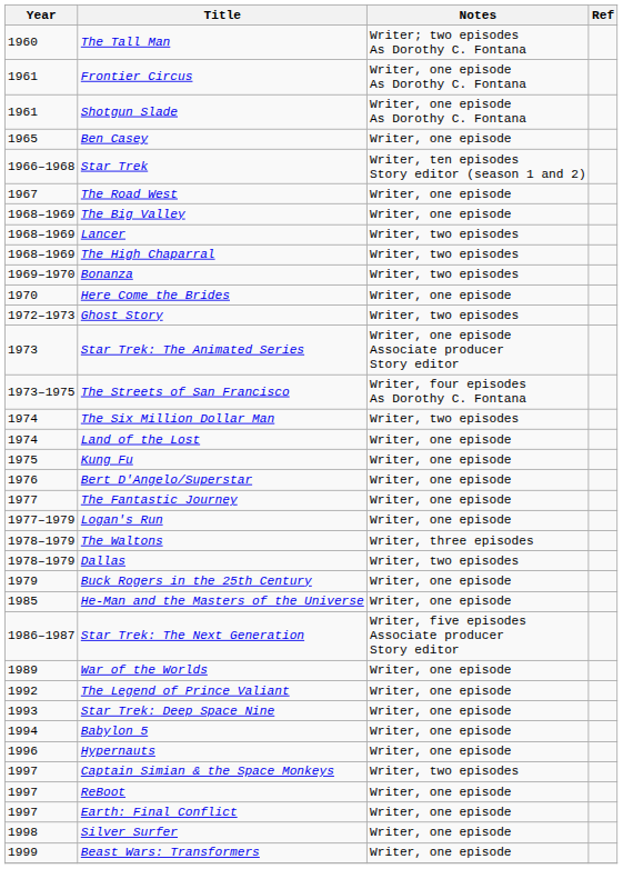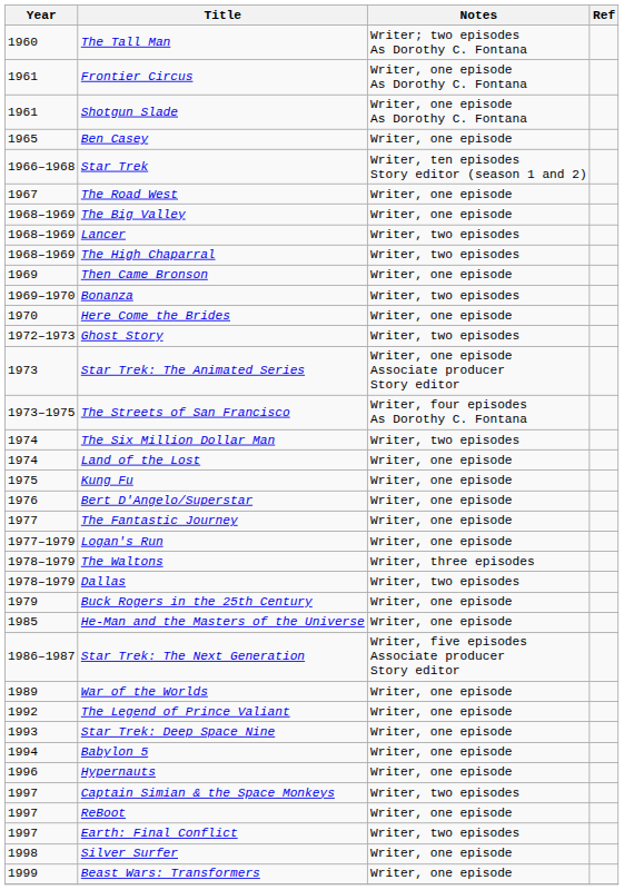 <table class="wikitable">
 <tr>
 <th>Year</th>
 <th>Title</th>
 <th>Notes</th>
 <th>Ref</th>
 </tr>
 <tr>
 <td>1960</td>
 <td><em><a href='#'>The Tall Man</a></em></td>
 <td>Writer; two episodes<br>As Dorothy C. Fontana</td>
 <td></td>
 </tr>
 <tr>
 <td>1961</td>
 <td><em><a href='#'>Frontier Circus</a></em></td>
 <td>Writer, one episode<br>As Dorothy C. Fontana</td>
 <td></td>
 </tr>
 <tr>
 <td>1961</td>
 <td><em><a href='#'>Shotgun Slade</a></em></td>
 <td>Writer, one episode<br>As Dorothy C. Fontana</td>
 <td></td>
 </tr>
 <tr>
 <td>1965</td>
 <td><em><a href='#'>Ben Casey</a></em></td>
 <td>Writer, one episode</td>
 <td></td>
 </tr>
 <tr>
 <td>1966–1968</td>
 <td><em><a href='#'>Star Trek</a></em></td>
 <td>Writer, ten episodes<br>Story editor (season 1 and 2)</td>
 <td></td>
 </tr>
 <tr>
 <td>1967</td>
 <td><em><a href='#'>The Road West</a></em></td>
 <td>Writer, one episode</td>
 <td></td>
 </tr>
 <tr>
 <td>1968–1969</td>
 <td><em><a href='#'>The Big Valley</a></em></td>
 <td>Writer, one episode</td>
 <td></td>
 </tr>
 <tr>
 <td>1968–1969</td>
 <td><em><a href='#'>Lancer</a></em></td>
 <td>Writer, two episodes</td>
 <td></td>
 </tr>
 <tr>
 <td>1968–1969</td>
 <td><em><a href='#'>The High Chaparral</a></em></td>
 <td>Writer, two episodes</td>
+<td></td>
+</tr>
+<tr>
+<td>1969</td>
+<td><em><a href='#'>Then Came Bronson</a></em></td>
+<td>Writer, one episode</td>
 <td></td>
 </tr>
 <tr>
 <td>1969–1970</td>
 <td><em><a href='#'>Bonanza</a></em></td>
 <td>Writer, two episodes</td>
 <td></td>
 </tr>
 <tr>
 <td>1970</td>
 <td><em><a href='#'>Here Come the Brides</a></em></td>
 <td>Writer, one episode</td>
 <td></td>
 </tr>
 <tr>
 <td>1972–1973</td>
 <td><em><a href='#'>Ghost Story</a></em></td>
 <td>Writer, two episodes</td>
 <td></td>
 </tr>
 <tr>
 <td>1973</td>
 <td><em><a href='#'>Star Trek: The Animated Series</a></em></td>
 <td>Writer, one episode<br>Associate producer<br>Story editor</td>
 <td></td>
 </tr>
 <tr>
 <td>1973–1975</td>
 <td><em><a href='#'>The Streets of San Francisco</a></em></td>
 <td>Writer, four episodes<br>As Dorothy C. Fontana</td>
 <td></td>
 </tr>
 <tr>
 <td>1974</td>
 <td><em><a href='#'>The Six Million Dollar Man</a></em></td>
 <td>Writer, two episodes</td>
 <td></td>
 </tr>
 <tr>
 <td>1974</td>
 <td><em><a href='#'>Land of the Lost</a></em></td>
 <td>Writer, one episode</td>
 <td></td>
 </tr>
 <tr>
 <td>1975</td>
 <td><em><a href='#'>Kung Fu</a></em></td>
 <td>Writer, one episode</td>
 <td></td>
 </tr>
 <tr>
 <td>1976</td>
 <td><em><a href='#'>Bert D'Angelo/Superstar</a></em></td>
 <td>Writer, one episode</td>
 <td></td>
 </tr>
 <tr>
 <td>1977</td>
 <td><em><a href='#'>The Fantastic Journey</a></em></td>
 <td>Writer, one episode</td>
 <td></td>
 </tr>
 <tr>
 <td>1977–1979</td>
 <td><em><a href='#'>Logan's Run</a></em></td>
 <td>Writer, one episode</td>
 <td></td>
 </tr>
 <tr>
 <td>1978–1979</td>
 <td><em><a href='#'>The Waltons</a></em></td>
 <td>Writer, three episodes</td>
 <td></td>
 </tr>
 <tr>
 <td>1978–1979</td>
 <td><em><a href='#'>Dallas</a></em></td>
 <td>Writer, two episodes</td>
 <td></td>
 </tr>
 <tr>
 <td>1979</td>
 <td><em><a href='#'>Buck Rogers in the 25th Century</a></em></td>
 <td>Writer, one episode</td>
 <td></td>
 </tr>
 <tr>
 <td>1985</td>
 <td><em><a href='#'>He-Man and the Masters of the Universe</a></em></td>
 <td>Writer, one episode</td>
 <td></td>
 </tr>
 <tr>
 <td>1986–1987</td>
 <td><em><a href='#'>Star Trek: The Next Generation</a></em></td>
 <td>Writer, five episodes<br>Associate producer<br>Story editor</td>
 <td></td>
 </tr>
 <tr>
 <td>1989</td>
 <td><em><a href='#'>War of the Worlds</a></em></td>
 <td>Writer, one episode</td>
 <td></td>
 </tr>
 <tr>
 <td>1992</td>
 <td><em><a href='#'>The Legend of Prince Valiant</a></em></td>
 <td>Writer, one episode</td>
 <td></td>
 </tr>
 <tr>
 <td>1993</td>
 <td><em><a href='#'>Star Trek: Deep Space Nine</a></em></td>
 <td>Writer, one episode</td>
 <td></td>
 </tr>
 <tr>
 <td>1994</td>
 <td><em><a href='#'>Babylon 5</a></em></td>
 <td>Writer, one episode</td>
 <td></td>
 </tr>
 <tr>
 <td>1996</td>
 <td><em><a href='#'>Hypernauts</a></em></td>
 <td>Writer, one episode</td>
 <td></td>
 </tr>
 <tr>
 <td>1997</td>
 <td><em><a href='#'>Captain Simian & the Space Monkeys</a></em></td>
 <td>Writer, two episodes</td>
 <td></td>
 </tr>
 <tr>
 <td>1997</td>
 <td><em><a href='#'>ReBoot</a></em></td>
 <td>Writer, one episode</td>
 <td></td>
 </tr>
 <tr>
 <td>1997</td>
 <td><em><a href='#'>Earth: Final Conflict</a></em></td>
-<td>Writer, one episode</td>
+<td>Writer, two episodes</td>
 <td></td>
 </tr>
 <tr>
 <td>1998</td>
 <td><em><a href='#'>Silver Surfer</a></em></td>
 <td>Writer, one episode</td>
 <td></td>
 </tr>
 <tr>
 <td>1999</td>
 <td><em><a href='#'>Beast Wars: Transformers</a></em></td>
 <td>Writer, one episode</td>
 <td></td>
 </tr>
 <tr>
 </tr>
 </table>
